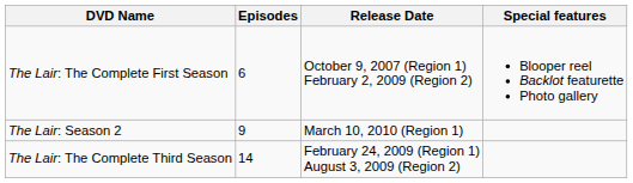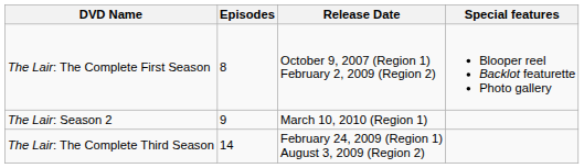 <table class="wikitable">
 <tr>
 <th>DVD Name</th>
 <th>Episodes</th>
 <th>Release Date</th>
 <th>Special features</th>
 </tr>
 <tr>
 <td><em>The Lair</em>: The Complete First Season</td>
-<td>6</td>
+<td>8</td>
 <td>October 9, 2007 (Region 1) <br> February 2, 2009 (Region 2)</td>
 <td><br><ul><li>Blooper reel</li><li><em>Backlot</em> featurette</li><li>Photo gallery</li></ul></td>
 </tr>
 <tr>
 <td><em>The Lair</em>: Season 2</td>
 <td>9</td>
 <td>March 10, 2010 (Region 1)</td>
 <td></td>
 </tr>
 <tr>
 <td><em>The Lair</em>: The Complete Third Season</td>
 <td>14</td>
 <td>February 24, 2009 (Region 1) <br> August 3, 2009 (Region 2)</td>
 <td></td>
 </tr>
 </table>
